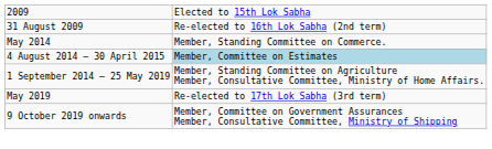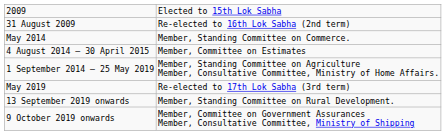 <table class="wikitable">
 <tr>
 <td>2009</td>
 <td>Elected to <a href='#'>15th Lok Sabha</a></td>
 </tr>
 <tr>
 <td>31 August 2009</td>
 <td>Re-elected to <a href='#'>16th Lok Sabha</a> (2nd term)</td>
 </tr>
 <tr>
 <td>May 2014</td>
 <td>Member, Standing Committee on Commerce.</td>
 </tr>
 <tr>
 <td>4 August 2014 – 30 April 2015</td>
-<td style="background: lightblue;">Member, Committee on Estimates</td>
+<td>Member, Committee on Estimates</td>
 </tr>
 <tr>
 <td>1 September 2014 – 25 May 2019</td>
 <td>Member, Standing Committee on Agriculture<br>Member, Consultative Committee, Ministry of Home Affairs.</td>
 </tr>
 <tr>
 <td>May 2019</td>
 <td>Re-elected to <a href='#'>17th Lok Sabha</a> (3rd term)</td>
 </tr>
 <tr>
+<td>13 September 2019 onwards</td>
+<td>Member, Standing Committee on Rural Development.</td>
+</tr>
+<tr>
 <td>9 October 2019 onwards</td>
 <td>Member, Committee on Government Assurances<br>Member, Consultative Committee, <a href='#'>Ministry of Shipping</a></td>
 </tr>
 </table>
